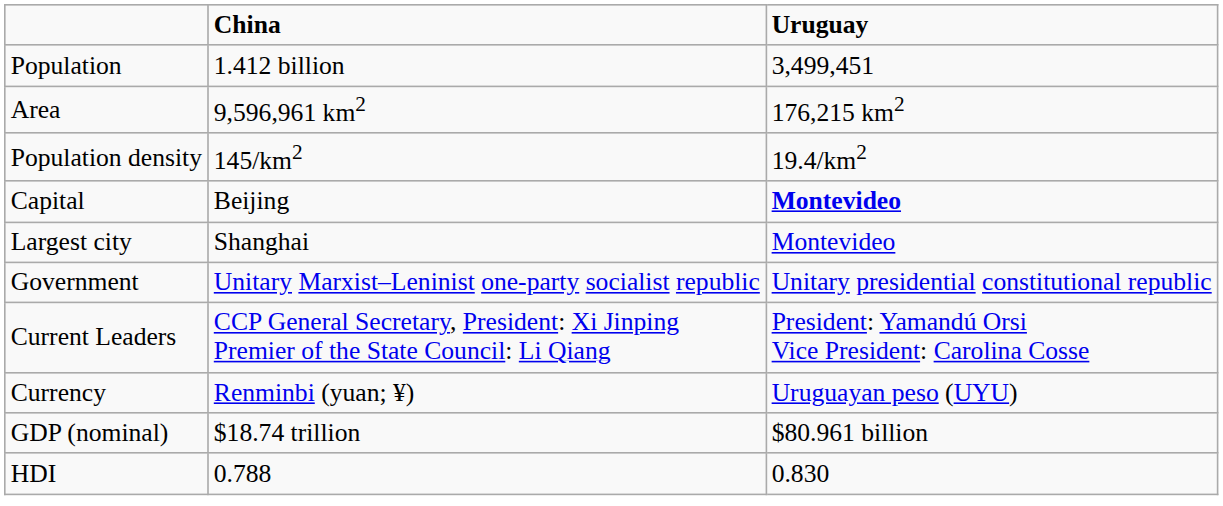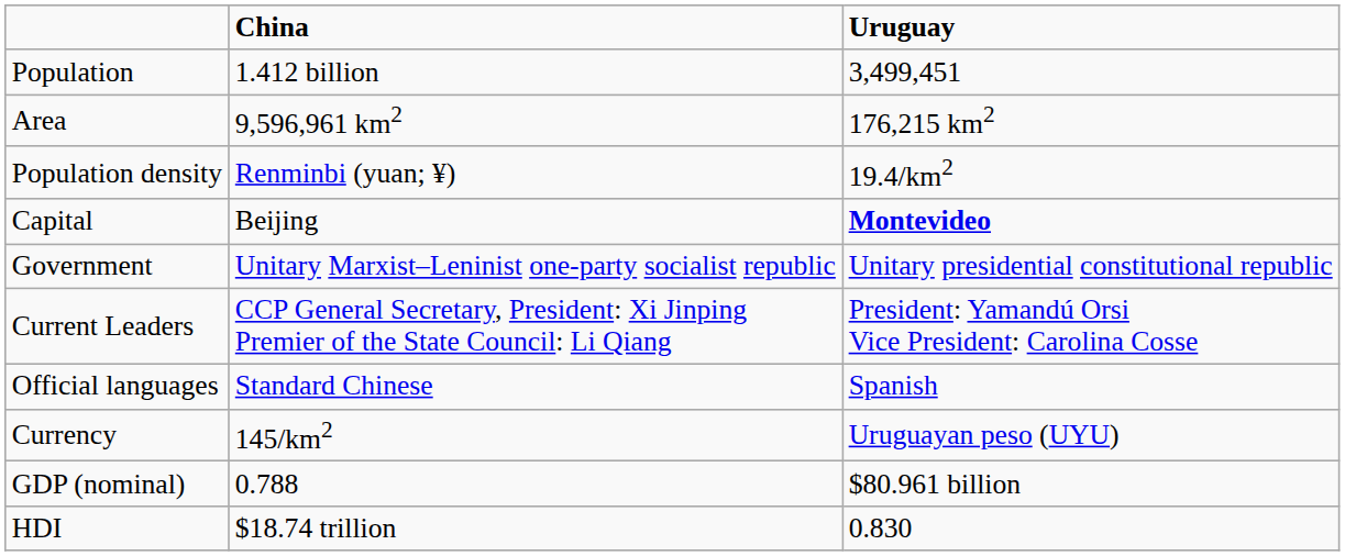 <table class="wikitable">
 <tr>
 <td></td>
 <td><strong>China</strong></td>
 <td><strong>Uruguay</strong></td>
 </tr>
 <tr>
 <td>Population</td>
 <td>1.412 billion</td>
 <td>3,499,451</td>
 </tr>
 <tr>
 <td>Area</td>
 <td>9,596,961 km<sup>2</sup></td>
 <td>176,215 km<sup>2</sup></td>
 </tr>
 <tr>
 <td>Population density</td>
-<td>145/km<sup>2</sup></td>
+<td><a href='#'>Renminbi</a>  (yuan; ¥)</td>
 <td>19.4/km<sup>2</sup></td>
 </tr>
 <tr>
 <td>Capital</td>
 <td>Beijing</td>
 <td><strong><a href='#'>Montevideo</a></strong></td>
-</tr>
-<tr>
-<td>Largest city</td>
-<td>Shanghai</td>
-<td><a href='#'>Montevideo</a></td>
 </tr>
 <tr>
 <td>Government</td>
 <td><a href='#'>Unitary</a> <a href='#'>Marxist–Leninist</a> <a href='#'>one-party</a> <a href='#'>socialist</a> <a href='#'>republic</a></td>
 <td><a href='#'>Unitary</a> <a href='#'>presidential</a> <a href='#'>constitutional republic</a></td>
 </tr>
 <tr>
 <td>Current Leaders</td>
 <td><a href='#'>CCP General Secretary</a>, <a href='#'>President</a>: <a href='#'>Xi Jinping</a><br><a href='#'>Premier of the State Council</a>: <a href='#'>Li Qiang</a></td>
 <td><a href='#'>President</a>: <a href='#'>Yamandú Orsi</a><br><a href='#'>Vice President</a>: <a href='#'>Carolina Cosse</a></td>
 </tr>
 <tr>
+<td>Official languages</td>
+<td><a href='#'>Standard Chinese</a></td>
+<td><a href='#'>Spanish</a></td>
+</tr>
+<tr>
 <td>Currency</td>
-<td><a href='#'>Renminbi</a>  (yuan; ¥)</td>
+<td>145/km<sup>2</sup></td>
 <td><a href='#'>Uruguayan peso</a> (<a href='#'>UYU</a>)</td>
 </tr>
 <tr>
 <td>GDP (nominal)</td>
-<td>$18.74 trillion</td>
+<td>0.788</td>
 <td>$80.961 billion</td>
 </tr>
 <tr>
 <td>HDI</td>
-<td>0.788</td>
+<td>$18.74 trillion</td>
 <td>0.830</td>
 </tr>
 </table>
